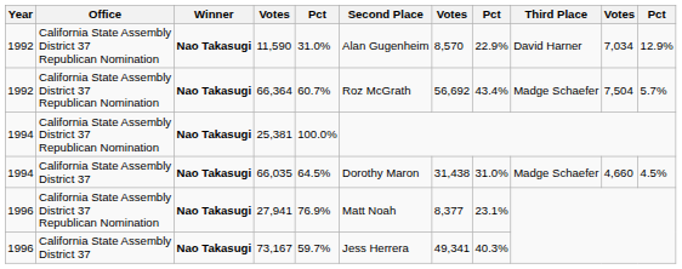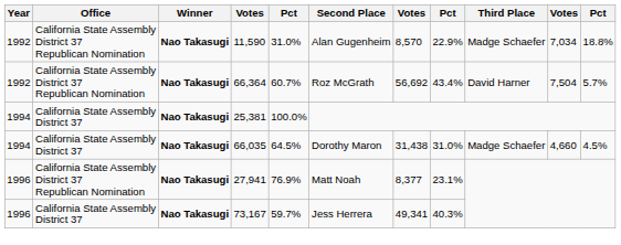 <table class="wikitable" style="margin:0.5em ; font-size:95%">
 <tr>
 <th>Year</th>
 <th>Office</th>
 <th>Winner</th>
 <th>Votes</th>
 <th>Pct</th>
 <th>Second Place</th>
 <th>Votes</th>
 <th>Pct</th>
 <th>Third Place</th>
 <th>Votes</th>
 <th>Pct</th>
 </tr>
 <tr>
 <td>1992</td>
 <td>California State Assembly<br>District 37<br>Republican Nomination</td>
 <td><strong>Nao Takasugi</strong></td>
 <td>11,590</td>
 <td>31.0%</td>
 <td>Alan Gugenheim</td>
 <td>8,570</td>
 <td>22.9%</td>
-<td>David Harner</td>
+<td>Madge Schaefer</td>
 <td>7,034</td>
-<td>12.9%</td>
+<td>18.8%</td>
 </tr>
 <tr>
 <td>1992</td>
 <td>California State Assembly<br>District 37<br>Republican Nomination</td>
 <td><strong>Nao Takasugi</strong></td>
 <td>66,364</td>
 <td>60.7%</td>
 <td>Roz McGrath</td>
 <td>56,692</td>
 <td>43.4%</td>
-<td>Madge Schaefer</td>
+<td>David Harner</td>
 <td>7,504</td>
 <td>5.7%</td>
 </tr>
 <tr>
 <td>1994</td>
-<td>California State Assembly<br>District 37<br>Republican Nomination</td>
+<td>California State Assembly<br> District 37</td>
 <td><strong>Nao Takasugi</strong></td>
 <td>25,381</td>
 <td>100.0%</td>
 </tr>
 <tr>
 <td>1994</td>
 <td>California State Assembly<br> District 37</td>
 <td><strong>Nao Takasugi</strong></td>
 <td>66,035</td>
 <td>64.5%</td>
 <td>Dorothy Maron</td>
 <td>31,438</td>
 <td>31.0%</td>
 <td>Madge Schaefer</td>
 <td>4,660</td>
 <td>4.5%</td>
 </tr>
 <tr>
 <td>1996</td>
 <td>California State Assembly<br>District 37<br>Republican Nomination</td>
 <td><strong>Nao Takasugi</strong></td>
 <td>27,941</td>
 <td>76.9%</td>
 <td>Matt Noah</td>
 <td>8,377</td>
 <td>23.1%</td>
 </tr>
 <tr>
 <td>1996</td>
 <td>California State Assembly<br> District 37</td>
 <td><strong>Nao Takasugi</strong></td>
 <td>73,167</td>
 <td>59.7%</td>
 <td>Jess Herrera</td>
 <td>49,341</td>
 <td>40.3%</td>
 </tr>
 </table>
